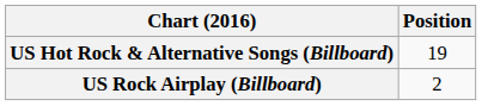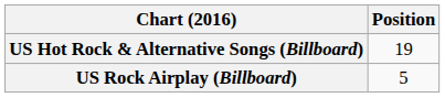 <table class="wikitable sortable plainrowheaders" style="text-align:center;">
 <tr>
 <th scope="col">Chart (2016)</th>
 <th scope="col">Position</th>
 </tr>
 <tr>
 <th scope="row">US Hot Rock & Alternative Songs (<em>Billboard</em>)</th>
 <td>19</td>
 </tr>
 <tr>
 <th scope="row">US Rock Airplay (<em>Billboard</em>)</th>
-<td>2</td>
+<td>5</td>
 </tr>
 </table>
